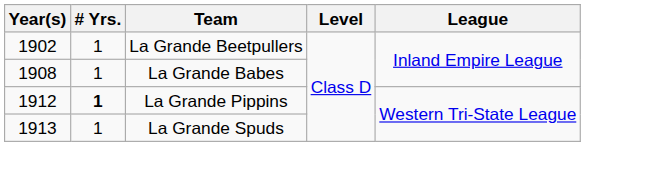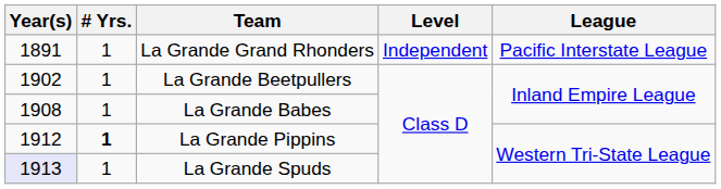 <table class="wikitable" style="text-align:center; font-size: 95%;">
 <tr>
 <th>Year(s)</th>
 <th># Yrs.</th>
 <th>Team</th>
 <th>Level</th>
 <th>League</th>
+</tr>
+<tr>
+<td>1891</td>
+<td>1</td>
+<td>La Grande Grand Rhonders</td>
+<td><a href='#'>Independent</a></td>
+<td><a href='#'>Pacific Interstate League</a></td>
 </tr>
 <tr>
 <td>1902</td>
 <td>1</td>
 <td>La Grande Beetpullers</td>
 <td rowspan=4><a href='#'>Class D</a></td>
 <td rowspan=2><a href='#'>Inland Empire League</a></td>
 </tr>
 <tr>
 <td>1908</td>
 <td>1</td>
 <td>La Grande Babes</td>
 </tr>
 <tr>
 <td>1912</td>
 <td><strong>1</strong></td>
 <td>La Grande Pippins</td>
 <td rowspan=2><a href='#'>Western Tri-State League</a></td>
 </tr>
 <tr>
-<td>1913</td>
+<td style="background: lavender;">1913</td>
 <td>1</td>
 <td>La Grande Spuds</td>
 </tr>
 </table>
